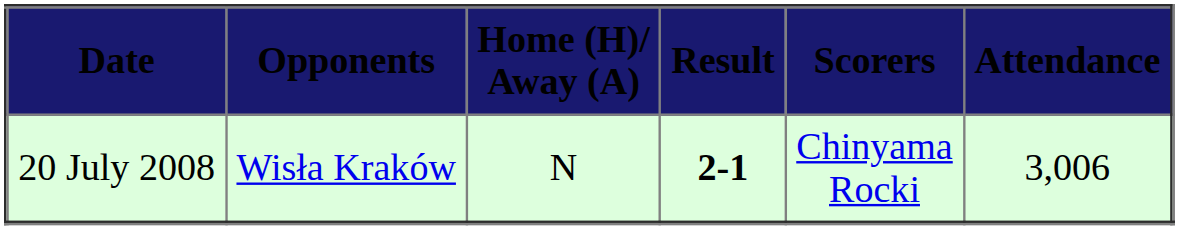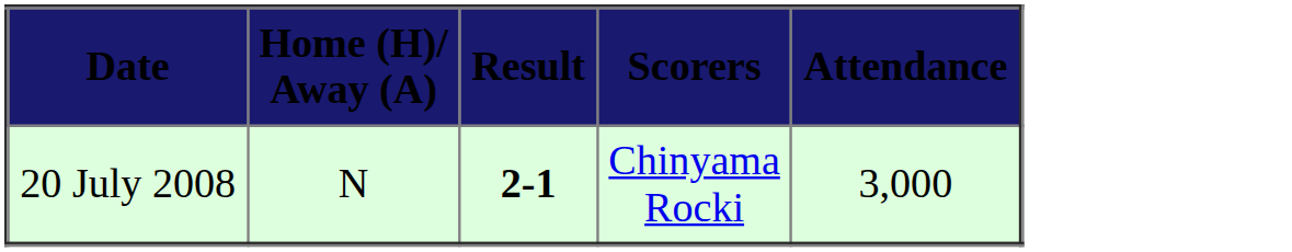 <table border="2" cellpadding="4" style="border-collapse:collapse; text-align:center;">
 <tr style="background:#191970;">
 <th><strong><span>Date</span></strong></th>
-<th><strong><span>Opponents</span></strong></th>
 <th><strong><span>Home (H)/<br> Away (A)</span></strong></th>
 <th><strong><span>Result</span></strong></th>
 <th><strong><span>Scorers</span></strong></th>
 <th><strong><span>Attendance</span></strong></th>
 </tr>
 <tr bgcolor="#ddffdd">
 <td>20 July 2008</td>
-<td><a href='#'>Wisła Kraków</a></td>
 <td>N</td>
 <td><strong>2-1</strong></td>
 <td><a href='#'>Chinyama</a> <br> <a href='#'>Rocki</a></td>
-<td>3,006</td>
+<td>3,000</td>
 </tr>
 </table>
